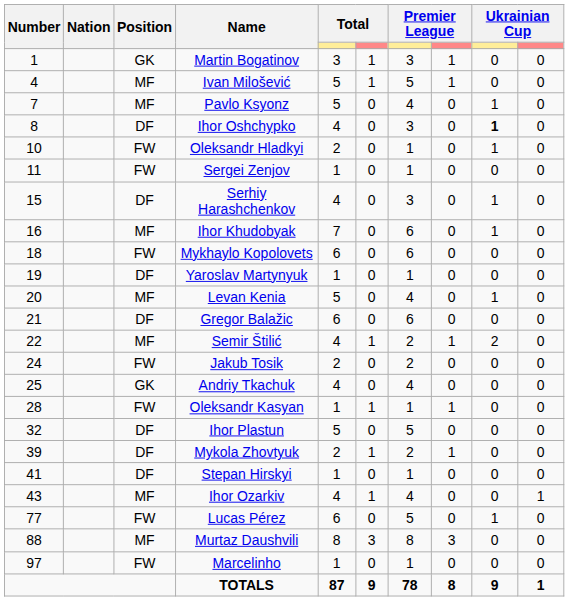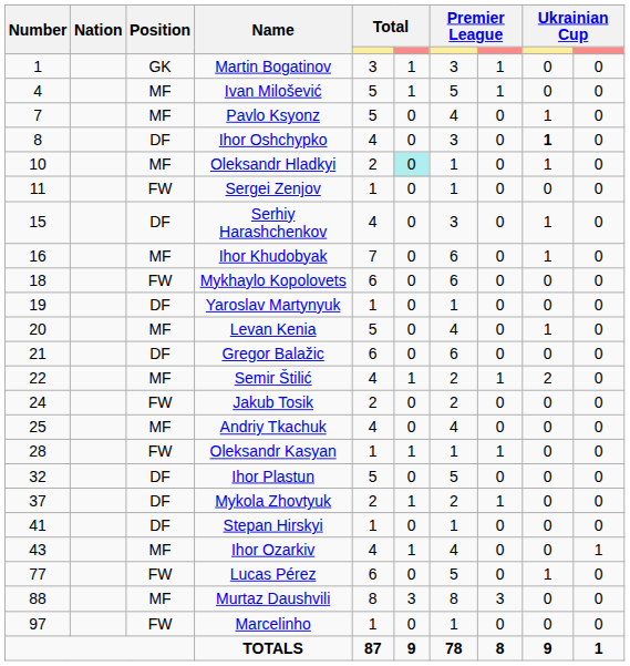 <table class="wikitable" style="font-size: 95%; text-align: center;">
 <tr>
 <th width=40 rowspan="2">Number</th>
 <th width=40 rowspan="2">Nation</th>
 <th width=40 rowspan="2">Position</th>
 <th width=250 rowspan="2">Name</th>
 <th width=150 colspan="2">Total</th>
 <th width=150 colspan="2"><a href='#'>Premier League</a></th>
 <th width=150 colspan="2"><a href='#'>Ukrainian Cup</a></th>
 </tr>
 <tr>
 <th width=60 style="background: #FFEE99"></th>
 <th width=60 style="background: #FF8888"></th>
 <th width=60 style="background: #FFEE99"></th>
 <th width=60 style="background: #FF8888"></th>
 <th width=60 style="background: #FFEE99"></th>
 <th width=60 style="background: #FF8888"></th>
 </tr>
 <tr>
 <td>1</td>
 <td></td>
 <td>GK</td>
 <td><a href='#'>Martin Bogatinov</a></td>
 <td>3</td>
 <td>1</td>
 <td>3</td>
 <td>1</td>
 <td>0</td>
 <td>0</td>
 </tr>
 <tr>
 <td>4</td>
 <td></td>
 <td>MF</td>
 <td><a href='#'>Ivan Milošević</a></td>
 <td>5</td>
 <td>1</td>
 <td>5</td>
 <td>1</td>
 <td>0</td>
 <td>0</td>
 </tr>
 <tr>
 <td>7</td>
 <td></td>
 <td>MF</td>
 <td><a href='#'>Pavlo Ksyonz</a></td>
 <td>5</td>
 <td>0</td>
 <td>4</td>
 <td>0</td>
 <td>1</td>
 <td>0</td>
 </tr>
 <tr>
 <td>8</td>
 <td></td>
 <td>DF</td>
 <td><a href='#'>Ihor Oshchypko</a></td>
 <td>4</td>
 <td>0</td>
 <td>3</td>
 <td>0</td>
 <td><strong>1</strong></td>
 <td>0</td>
 </tr>
 <tr>
 <td>10</td>
 <td></td>
-<td>FW</td>
+<td>MF</td>
 <td><a href='#'>Oleksandr Hladkyi</a></td>
 <td>2</td>
-<td>0</td>
+<td style="background: paleturquoise;">0</td>
 <td>1</td>
 <td>0</td>
 <td>1</td>
 <td>0</td>
 </tr>
 <tr>
 <td>11</td>
 <td></td>
 <td>FW</td>
 <td><a href='#'>Sergei Zenjov</a></td>
 <td>1</td>
 <td>0</td>
 <td>1</td>
 <td>0</td>
 <td>0</td>
 <td>0</td>
 </tr>
 <tr>
 <td>15</td>
 <td></td>
 <td>DF</td>
 <td><a href='#'>Serhiy Harashchenkov</a></td>
 <td>4</td>
 <td>0</td>
 <td>3</td>
 <td>0</td>
 <td>1</td>
 <td>0</td>
 </tr>
 <tr>
 <td>16</td>
 <td></td>
 <td>MF</td>
 <td><a href='#'>Ihor Khudobyak</a></td>
 <td>7</td>
 <td>0</td>
 <td>6</td>
 <td>0</td>
 <td>1</td>
 <td>0</td>
 </tr>
 <tr>
 <td>18</td>
 <td></td>
 <td>FW</td>
 <td><a href='#'>Mykhaylo Kopolovets</a></td>
 <td>6</td>
 <td>0</td>
 <td>6</td>
 <td>0</td>
 <td>0</td>
 <td>0</td>
 </tr>
 <tr>
 <td>19</td>
 <td></td>
 <td>DF</td>
 <td><a href='#'>Yaroslav Martynyuk</a></td>
 <td>1</td>
 <td>0</td>
 <td>1</td>
 <td>0</td>
 <td>0</td>
 <td>0</td>
 </tr>
 <tr>
 <td>20</td>
 <td></td>
 <td>MF</td>
 <td><a href='#'>Levan Kenia</a></td>
 <td>5</td>
 <td>0</td>
 <td>4</td>
 <td>0</td>
 <td>1</td>
 <td>0</td>
 </tr>
 <tr>
 <td>21</td>
 <td></td>
 <td>DF</td>
 <td><a href='#'>Gregor Balažic</a></td>
 <td>6</td>
 <td>0</td>
 <td>6</td>
 <td>0</td>
 <td>0</td>
 <td>0</td>
 </tr>
 <tr>
 <td>22</td>
 <td></td>
 <td>MF</td>
 <td><a href='#'>Semir Štilić</a></td>
 <td>4</td>
 <td>1</td>
 <td>2</td>
 <td>1</td>
 <td>2</td>
 <td>0</td>
 </tr>
 <tr>
 <td>24</td>
 <td></td>
 <td>FW</td>
 <td><a href='#'>Jakub Tosik</a></td>
 <td>2</td>
 <td>0</td>
 <td>2</td>
 <td>0</td>
 <td>0</td>
 <td>0</td>
 </tr>
 <tr>
 <td>25</td>
 <td></td>
-<td>GK</td>
+<td>MF</td>
 <td><a href='#'>Andriy Tkachuk</a></td>
 <td>4</td>
 <td>0</td>
 <td>4</td>
 <td>0</td>
 <td>0</td>
 <td>0</td>
 </tr>
 <tr>
 <td>28</td>
 <td></td>
 <td>FW</td>
 <td><a href='#'>Oleksandr Kasyan</a></td>
 <td>1</td>
 <td>1</td>
 <td>1</td>
 <td>1</td>
 <td>0</td>
 <td>0</td>
 </tr>
 <tr>
 <td>32</td>
 <td></td>
 <td>DF</td>
 <td><a href='#'>Ihor Plastun</a></td>
 <td>5</td>
 <td>0</td>
 <td>5</td>
 <td>0</td>
 <td>0</td>
 <td>0</td>
 </tr>
 <tr>
-<td>39</td>
+<td>37</td>
 <td></td>
 <td>DF</td>
 <td><a href='#'>Mykola Zhovtyuk</a></td>
 <td>2</td>
 <td>1</td>
 <td>2</td>
 <td>1</td>
 <td>0</td>
 <td>0</td>
 </tr>
 <tr>
 <td>41</td>
 <td></td>
 <td>DF</td>
 <td><a href='#'>Stepan Hirskyi</a></td>
 <td>1</td>
 <td>0</td>
 <td>1</td>
 <td>0</td>
 <td>0</td>
 <td>0</td>
 </tr>
 <tr>
 <td>43</td>
 <td></td>
 <td>MF</td>
 <td><a href='#'>Ihor Ozarkiv</a></td>
 <td>4</td>
 <td>1</td>
 <td>4</td>
 <td>0</td>
 <td>0</td>
 <td>1</td>
 </tr>
 <tr>
 <td>77</td>
 <td></td>
 <td>FW</td>
 <td><a href='#'>Lucas Pérez</a></td>
 <td>6</td>
 <td>0</td>
 <td>5</td>
 <td>0</td>
 <td>1</td>
 <td>0</td>
 </tr>
 <tr>
 <td>88</td>
 <td></td>
 <td>MF</td>
 <td><a href='#'>Murtaz Daushvili</a></td>
 <td>8</td>
 <td>3</td>
 <td>8</td>
 <td>3</td>
 <td>0</td>
 <td>0</td>
 </tr>
 <tr>
 <td>97</td>
 <td></td>
 <td>FW</td>
 <td><a href='#'>Marcelinho</a></td>
 <td>1</td>
 <td>0</td>
 <td>1</td>
 <td>0</td>
 <td>0</td>
 <td>0</td>
 </tr>
 <tr>
 <td colspan="3"></td>
 <td><strong>TOTALS</strong></td>
 <td><strong>87</strong></td>
 <td><strong>9</strong></td>
 <td><strong>78</strong></td>
 <td><strong>8</strong></td>
 <td><strong>9</strong></td>
 <td><strong>1</strong></td>
 </tr>
 </table>
